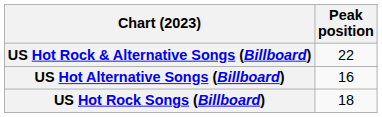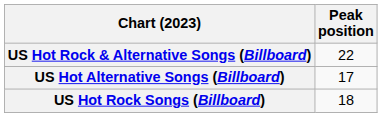 <table class="wikitable sortable plainrowheaders" style="text-align:center">
 <tr>
 <th scope="col">Chart (2023)</th>
 <th scope="col">Peak<br>position</th>
 </tr>
 <tr>
 <th scope="row">US <a href='#'>Hot Rock & Alternative Songs</a> (<em><a href='#'>Billboard</a></em>)</th>
 <td>22</td>
 </tr>
 <tr>
 <th scope="row">US <a href='#'>Hot Alternative Songs</a> (<em><a href='#'>Billboard</a></em>)</th>
-<td>16</td>
+<td>17</td>
 </tr>
 <tr>
 <th scope="row">US <a href='#'>Hot Rock Songs</a> (<em><a href='#'>Billboard</a></em>)</th>
 <td>18</td>
 </tr>
 </table>
